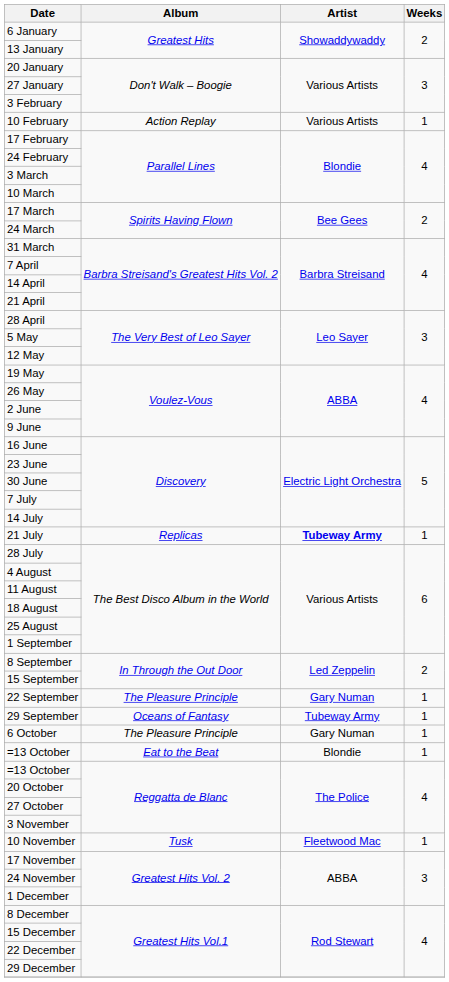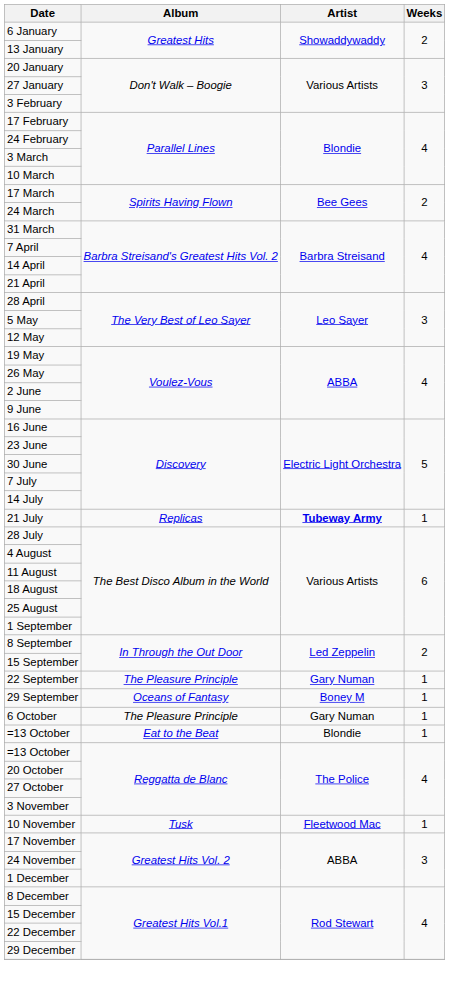 <table class="wikitable">
 <tr>
 <th>Date</th>
 <th>Album</th>
 <th>Artist</th>
 <th>Weeks</th>
 </tr>
 <tr>
 <td>6 January</td>
 <td align="center" rowspan=2><em><a href='#'>Greatest Hits</a></em></td>
 <td align="center" rowspan=2><a href='#'>Showaddywaddy</a></td>
 <td align="center" rowspan=2>2</td>
 </tr>
 <tr>
 <td>13 January</td>
 </tr>
 <tr>
 <td>20 January</td>
 <td align="center" rowspan=3><em>Don't Walk – Boogie</em></td>
 <td align="center" rowspan=3>Various Artists</td>
 <td align="center" rowspan=3>3</td>
 </tr>
 <tr>
 <td>27 January</td>
 </tr>
 <tr>
 <td>3 February</td>
-</tr>
-<tr>
-<td>10 February</td>
-<td align="center" rowspan=1><em>Action Replay</em></td>
-<td align="center" rowspan=1>Various Artists</td>
-<td align="center">1</td>
 </tr>
 <tr>
 <td>17 February</td>
 <td align="center" rowspan=4><em><a href='#'>Parallel Lines</a></em></td>
 <td align="center" rowspan=4><a href='#'>Blondie</a></td>
 <td align="center" rowspan=4>4</td>
 </tr>
 <tr>
 <td>24 February</td>
 </tr>
 <tr>
 <td>3 March</td>
 </tr>
 <tr>
 <td>10 March</td>
 </tr>
 <tr>
 <td>17 March</td>
 <td align="center" rowspan=2><em><a href='#'>Spirits Having Flown</a></em></td>
 <td align="center" rowspan=2><a href='#'>Bee Gees</a></td>
 <td align="center" rowspan=2>2</td>
 </tr>
 <tr>
 <td>24 March</td>
 </tr>
 <tr>
 <td>31 March</td>
 <td align="center" rowspan=4><em><a href='#'>Barbra Streisand's Greatest Hits Vol. 2</a></em></td>
 <td align="center" rowspan=4><a href='#'>Barbra Streisand</a></td>
 <td align="center" rowspan=4>4</td>
 </tr>
 <tr>
 <td>7 April</td>
 </tr>
 <tr>
 <td>14 April</td>
 </tr>
 <tr>
 <td>21 April</td>
 </tr>
 <tr>
 <td>28 April</td>
 <td align="center" rowspan=3><em><a href='#'>The Very Best of Leo Sayer</a></em></td>
 <td align="center" rowspan=3><a href='#'>Leo Sayer</a></td>
 <td align="center" rowspan=3>3</td>
 </tr>
 <tr>
 <td>5 May</td>
 </tr>
 <tr>
 <td>12 May</td>
 </tr>
 <tr>
 <td>19 May</td>
 <td align="center" rowspan=4><em><a href='#'>Voulez-Vous</a></em></td>
 <td align="center" rowspan=4><a href='#'>ABBA</a></td>
 <td align="center" rowspan=4>4</td>
 </tr>
 <tr>
 <td>26 May</td>
 </tr>
 <tr>
 <td>2 June</td>
 </tr>
 <tr>
 <td>9 June</td>
 </tr>
 <tr>
 <td>16 June</td>
 <td align="center" rowspan=5><em><a href='#'>Discovery</a></em></td>
 <td align="center" rowspan=5><a href='#'>Electric Light Orchestra</a></td>
 <td align="center" rowspan=5>5</td>
 </tr>
 <tr>
 <td>23 June</td>
 </tr>
 <tr>
 <td>30 June</td>
 </tr>
 <tr>
 <td>7 July</td>
 </tr>
 <tr>
 <td>14 July</td>
 </tr>
 <tr>
 <td>21 July</td>
 <td align="center" rowspan=1><em><a href='#'>Replicas</a></em></td>
 <td align="center" rowspan=1><strong><a href='#'>Tubeway Army</a></strong></td>
 <td align="center">1</td>
 </tr>
 <tr>
 <td>28 July</td>
 <td align="center" rowspan=6><em>The Best Disco Album in the World</em></td>
 <td align="center" rowspan=6>Various Artists</td>
 <td align="center" rowspan=6>6</td>
 </tr>
 <tr>
 <td>4 August</td>
 </tr>
 <tr>
 <td>11 August</td>
 </tr>
 <tr>
 <td>18 August</td>
 </tr>
 <tr>
 <td>25 August</td>
 </tr>
 <tr>
 <td>1 September</td>
 </tr>
 <tr>
 <td>8 September</td>
 <td align="center" rowspan=2><em><a href='#'>In Through the Out Door</a></em></td>
 <td align="center" rowspan=2><a href='#'>Led Zeppelin</a></td>
 <td align="center" rowspan=2>2</td>
 </tr>
 <tr>
 <td>15 September</td>
 </tr>
 <tr>
 <td>22 September</td>
 <td align="center"><em><a href='#'>The Pleasure Principle</a></em></td>
 <td align="center"><a href='#'>Gary Numan</a></td>
 <td align="center">1</td>
 </tr>
 <tr>
 <td>29 September</td>
 <td align="center"><em><a href='#'>Oceans of Fantasy</a></em></td>
-<td align="center" rowspan=1><a href='#'>Tubeway Army</a></td>
+<td align="center"><a href='#'>Boney M</a></td>
 <td align="center">1</td>
 </tr>
 <tr>
 <td>6 October</td>
 <td align="center"><em>The Pleasure Principle</em></td>
 <td align="center">Gary Numan</td>
 <td align="center">1</td>
 </tr>
 <tr>
 <td>=13 October</td>
 <td align="center"><em><a href='#'>Eat to the Beat</a></em></td>
 <td align="center">Blondie</td>
 <td align="center">1</td>
 </tr>
 <tr>
 <td>=13 October</td>
 <td align="center" rowspan=4><em><a href='#'>Reggatta de Blanc</a></em></td>
 <td align="center" rowspan=4><a href='#'>The Police</a></td>
 <td align="center" rowspan=4>4</td>
 </tr>
 <tr>
 <td>20 October</td>
 </tr>
 <tr>
 <td>27 October</td>
 </tr>
 <tr>
 <td>3 November</td>
 </tr>
 <tr>
 <td>10 November</td>
 <td align="center"><em><a href='#'>Tusk</a></em></td>
 <td align="center"><a href='#'>Fleetwood Mac</a></td>
 <td align="center">1</td>
 </tr>
 <tr>
 <td>17 November</td>
 <td align="center" rowspan=3><em><a href='#'>Greatest Hits Vol. 2</a></em></td>
 <td align="center" rowspan=3>ABBA</td>
 <td align="center" rowspan=3>3</td>
 </tr>
 <tr>
 <td>24 November</td>
 </tr>
 <tr>
 <td>1 December</td>
 </tr>
 <tr>
 <td>8 December</td>
 <td align="center" rowspan=4><em><a href='#'>Greatest Hits Vol.1</a></em></td>
 <td align="center" rowspan=4><a href='#'>Rod Stewart</a></td>
 <td align="center" rowspan=4>4</td>
 </tr>
 <tr>
 <td>15 December</td>
 </tr>
 <tr>
 <td>22 December</td>
 </tr>
 <tr>
 <td>29 December</td>
 </tr>
 <tr>
 </tr>
 </table>
